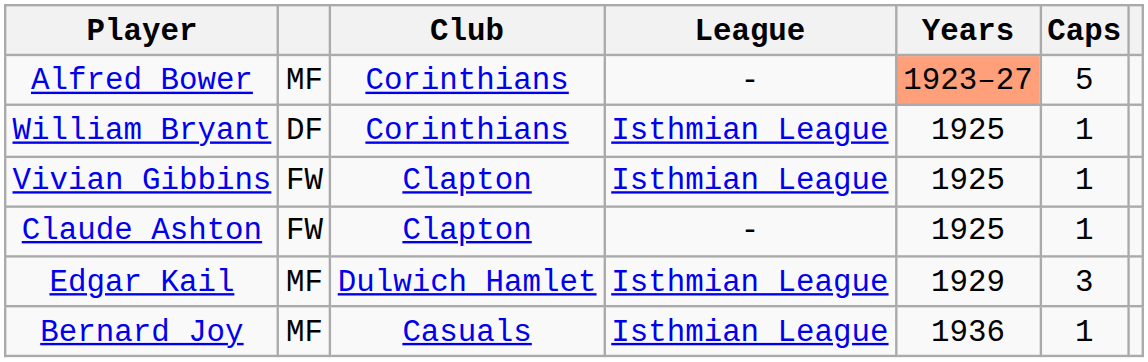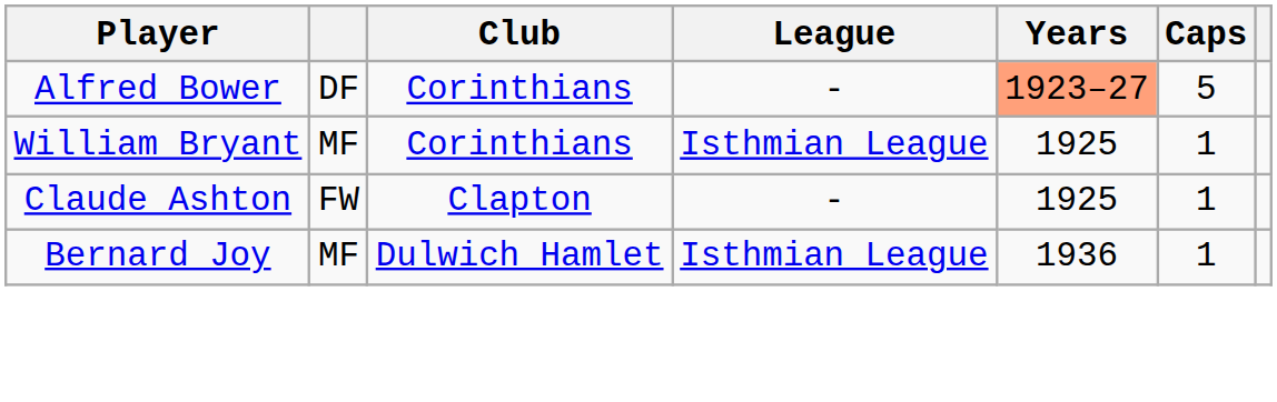 <table class="wikitable" style="text-align: center;">
 <tr>
 <th>Player</th>
 <th></th>
 <th>Club</th>
 <th>League</th>
 <th>Years</th>
 <th>Caps</th>
 <th></th>
 </tr>
 <tr>
 <td><a href='#'>Alfred Bower</a></td>
-<td>MF</td>
+<td>DF</td>
 <td><a href='#'>Corinthians</a></td>
 <td>-</td>
 <td style="background: lightsalmon;">1923–27</td>
 <td>5</td>
 <td></td>
 </tr>
 <tr>
 <td><a href='#'>William Bryant</a></td>
-<td>DF</td>
+<td>MF</td>
 <td><a href='#'>Corinthians</a></td>
-<td><a href='#'>Isthmian League</a></td>
-<td>1925</td>
-<td>1</td>
-<td></td>
-</tr>
-<tr>
-<td><a href='#'>Vivian Gibbins</a></td>
-<td>FW</td>
-<td><a href='#'>Clapton</a></td>
 <td><a href='#'>Isthmian League</a></td>
 <td>1925</td>
 <td>1</td>
 <td></td>
 </tr>
 <tr>
 <td><a href='#'>Claude Ashton</a></td>
 <td>FW</td>
 <td><a href='#'>Clapton</a></td>
 <td>-</td>
 <td>1925</td>
 <td>1</td>
 <td></td>
 </tr>
 <tr>
-<td><a href='#'>Edgar Kail</a></td>
+<td><a href='#'>Bernard Joy</a></td>
 <td>MF</td>
 <td><a href='#'>Dulwich Hamlet</a></td>
-<td><a href='#'>Isthmian League</a></td>
-<td>1929</td>
-<td>3</td>
-<td></td>
-</tr>
-<tr>
-<td><a href='#'>Bernard Joy</a></td>
-<td>MF</td>
-<td><a href='#'>Casuals</a></td>
 <td><a href='#'>Isthmian League</a></td>
 <td>1936</td>
 <td>1</td>
 <td></td>
 </tr>
 </table>
